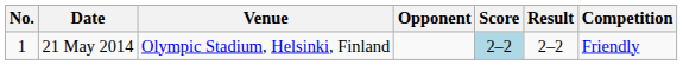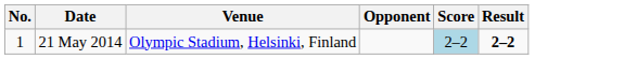 <table class="wikitable sortable">
 <tr>
 <th scope="col">No.</th>
 <th scope="col">Date</th>
 <th scope="col">Venue</th>
 <th scope="col">Opponent</th>
 <th scope="col">Score</th>
 <th scope="col">Result</th>
-<th scope="col">Competition</th>
 </tr>
 <tr>
 <td style="text-align:center">1</td>
 <td>21 May 2014</td>
 <td><a href='#'>Olympic Stadium</a>, <a href='#'>Helsinki</a>, Finland</td>
 <td></td>
 <td style="background: lightblue; text-align:center">2–2</td>
-<td style="text-align:center">2–2</td>
-<td><a href='#'>Friendly</a></td>
+<td style="text-align:center"><strong>2–2</strong></td>
 </tr>
 </table>
